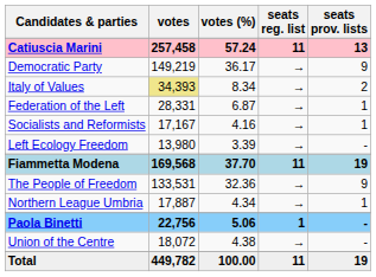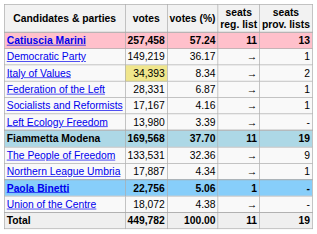 <table class="wikitable" style="font-size:95%">
 <tr bgcolor="EFEFEF">
 <th>Candidates & parties</th>
 <th>votes</th>
 <th>votes (%)</th>
 <th>seats<br>reg. list</th>
 <th>seats<br>prov. lists</th>
 </tr>
 <tr>
 </tr>
 <tr bgcolor="pink">
 <td><strong><a href='#'>Catiuscia Marini</a></strong></td>
 <td align=right><strong>257,458 </strong></td>
 <td align=right><strong>57.24</strong></td>
 <td align=right><strong>11</strong></td>
 <td align=right><strong>13</strong></td>
 </tr>
 <tr>
 <td><a href='#'>Democratic Party</a></td>
 <td align=right>149,219</td>
 <td align=right>36.17</td>
 <td align=right>→</td>
-<td align=right>9</td>
+<td align=right>1</td>
 </tr>
 <tr>
 <td><a href='#'>Italy of Values</a></td>
 <td align=right style="background: khaki;">34,393</td>
 <td align=right>8.34</td>
 <td align=right>→</td>
 <td align=right>2</td>
 </tr>
 <tr>
 <td><a href='#'>Federation of the Left</a></td>
 <td align=right>28,331</td>
 <td align=right>6.87</td>
 <td align=right>→</td>
 <td align=right>1</td>
 </tr>
 <tr>
 <td><a href='#'>Socialists and Reformists</a></td>
 <td align=right>17,167</td>
 <td align=right>4.16</td>
 <td align=right>→</td>
 <td align=right>1</td>
 </tr>
 <tr>
 <td><a href='#'>Left Ecology Freedom</a></td>
 <td align=right>13,980</td>
 <td align=right>3.39</td>
 <td align=right>→</td>
 <td align=right>-</td>
 </tr>
 <tr>
 </tr>
 <tr bgcolor="lightblue">
 <td><strong>Fiammetta Modena</strong></td>
 <td align=right><strong>169,568</strong></td>
 <td align=right><strong>37.70</strong></td>
 <td align=right><strong>11</strong></td>
 <td align=right><strong>19</strong></td>
 </tr>
 <tr>
 <td><a href='#'>The People of Freedom</a></td>
 <td align=right>133,531</td>
 <td align=right>32.36</td>
 <td align=right>→</td>
 <td align=right>9</td>
 </tr>
 <tr>
 <td><a href='#'>Northern League Umbria</a></td>
 <td align=right>17,887</td>
 <td align=right>4.34</td>
 <td align=right>→</td>
 <td align=right>1</td>
 </tr>
 <tr>
 </tr>
 <tr bgcolor="lightskyblue">
 <td><strong><a href='#'>Paola Binetti</a></strong></td>
 <td align=right><strong>22,756</strong></td>
 <td align=right><strong>5.06</strong></td>
 <td align=right><strong>1</strong></td>
 <td align=right><strong>-</strong></td>
 </tr>
 <tr>
 <td><a href='#'>Union of the Centre</a></td>
 <td align=right>18,072</td>
 <td align=right>4.38</td>
 <td align=right>→</td>
 <td align=right>-</td>
 </tr>
 <tr>
 </tr>
 <tr bgcolor="EFEFEF">
 <td><strong>Total</strong></td>
 <td align=right><strong>449,782</strong></td>
 <td align=right><strong>100.00</strong></td>
 <td align=right><strong>11</strong></td>
 <td align=right><strong>19</strong></td>
 </tr>
 </table>
